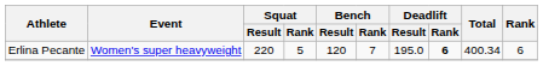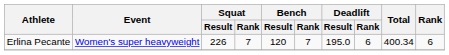 <table class="wikitable" style="font-size:90%">
 <tr>
 <th rowspan="2">Athlete</th>
 <th rowspan="2">Event</th>
 <th colspan="2">Squat</th>
 <th colspan="2">Bench</th>
 <th colspan="2">Deadlift</th>
 <th rowspan="2">Total</th>
 <th rowspan="2">Rank</th>
 </tr>
 <tr style="font-size:95%">
 <th>Result</th>
 <th>Rank</th>
 <th>Result</th>
 <th>Rank</th>
 <th>Result</th>
 <th>Rank</th>
 </tr>
 <tr align=center>
 <td align=left>Erlina Pecante</td>
 <td align=left><a href='#'>Women's super heavyweight</a></td>
-<td>220</td>
-<td>5</td>
+<td>226</td>
+<td>7</td>
 <td>120</td>
 <td>7</td>
 <td>195.0</td>
-<td><strong>6</strong></td>
+<td>6</td>
 <td>400.34</td>
 <td>6</td>
 </tr>
 <tr>
 </tr>
 </table>
